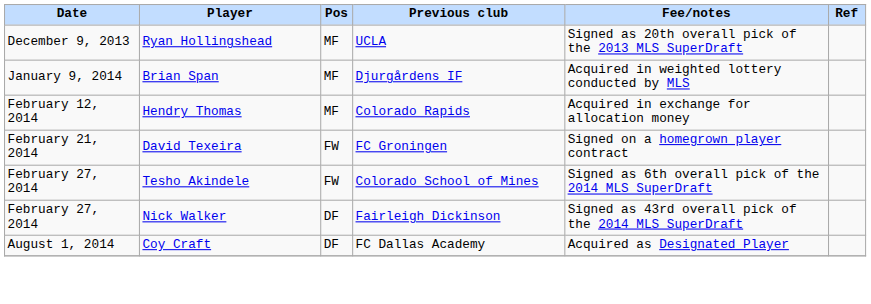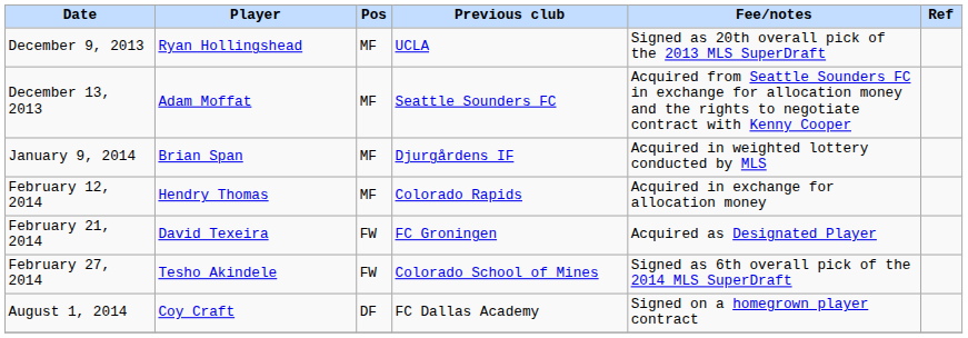 <table class="wikitable" style="text-align:left; font-size:95%;">
 <tr>
 <th style="background:#c2ddff; width:125px;">Date</th>
 <th style="background:#c2ddff; width:170px;">Player</th>
 <th style="background:#c2ddff; width:25px;">Pos</th>
 <th style="background:#c2ddff; width:200px;">Previous club</th>
 <th style="background:#c2ddff; width:250px;">Fee/notes</th>
 <th style="background:#c2ddff; width:30px;">Ref</th>
 </tr>
 <tr>
 <td>December 9, 2013</td>
 <td> <a href='#'>Ryan Hollingshead</a></td>
 <td>MF</td>
 <td> <a href='#'>UCLA</a></td>
 <td>Signed as 20th overall pick of the <a href='#'>2013 MLS SuperDraft</a></td>
+<td></td>
+</tr>
+<tr>
+<td>December 13, 2013</td>
+<td> <a href='#'>Adam Moffat</a></td>
+<td>MF</td>
+<td> <a href='#'>Seattle Sounders FC</a></td>
+<td>Acquired from <a href='#'>Seattle Sounders FC</a> in exchange for allocation money and the rights to negotiate contract with <a href='#'>Kenny Cooper</a></td>
 <td></td>
 </tr>
 <tr>
 <td>January 9, 2014</td>
 <td> <a href='#'>Brian Span</a></td>
 <td>MF</td>
 <td> <a href='#'>Djurgårdens IF</a></td>
 <td>Acquired in weighted lottery conducted by <a href='#'>MLS</a></td>
 <td></td>
 </tr>
 <tr>
 <td>February 12, 2014</td>
 <td> <a href='#'>Hendry Thomas</a></td>
 <td>MF</td>
 <td> <a href='#'>Colorado Rapids</a></td>
 <td>Acquired in exchange for allocation money</td>
 <td></td>
 </tr>
 <tr>
 <td>February 21, 2014</td>
 <td> <a href='#'>David Texeira</a></td>
 <td>FW</td>
 <td> <a href='#'>FC Groningen</a></td>
-<td>Signed on a <a href='#'>homegrown player</a> contract</td>
+<td>Acquired as <a href='#'>Designated Player</a></td>
 <td></td>
 </tr>
 <tr>
 <td>February 27, 2014</td>
 <td> <a href='#'>Tesho Akindele</a></td>
 <td>FW</td>
 <td> <a href='#'>Colorado School of Mines</a></td>
 <td>Signed as 6th overall pick of the <a href='#'>2014 MLS SuperDraft</a></td>
 <td></td>
 </tr>
 <tr>
-<td>February 27, 2014</td>
-<td> <a href='#'>Nick Walker</a></td>
-<td>DF</td>
-<td> <a href='#'>Fairleigh Dickinson</a></td>
-<td>Signed as 43rd overall pick of the <a href='#'>2014 MLS SuperDraft</a></td>
-<td></td>
-</tr>
-<tr>
 <td>August 1, 2014</td>
 <td> <a href='#'>Coy Craft</a></td>
 <td>DF</td>
 <td> FC Dallas Academy</td>
-<td>Acquired as <a href='#'>Designated Player</a></td>
+<td>Signed on a <a href='#'>homegrown player</a> contract</td>
 <td></td>
 </tr>
 <tr>
 </tr>
 </table>
